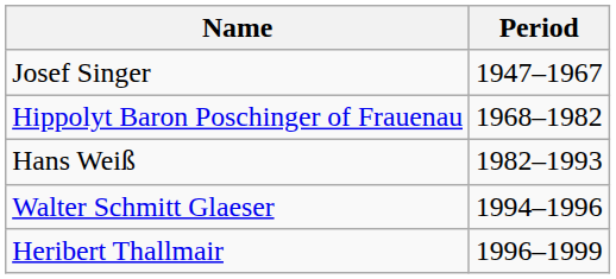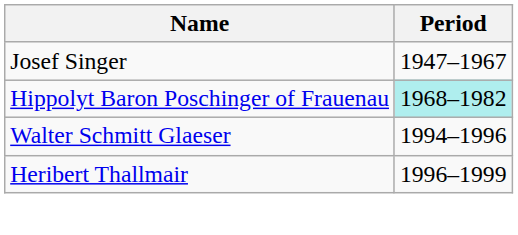 <table class="wikitable">
 <tr>
 <th>Name</th>
 <th>Period</th>
 </tr>
 <tr>
 <td>Josef Singer</td>
 <td>1947–1967</td>
 </tr>
 <tr>
 <td><a href='#'>Hippolyt Baron Poschinger of Frauenau</a></td>
-<td>1968–1982</td>
-</tr>
-<tr>
-<td>Hans Weiß</td>
-<td>1982–1993</td>
+<td style="background: paleturquoise;">1968–1982</td>
 </tr>
 <tr>
 <td><a href='#'>Walter Schmitt Glaeser</a></td>
 <td>1994–1996</td>
 </tr>
 <tr>
 <td><a href='#'>Heribert Thallmair</a></td>
 <td>1996–1999</td>
 </tr>
 </table>
